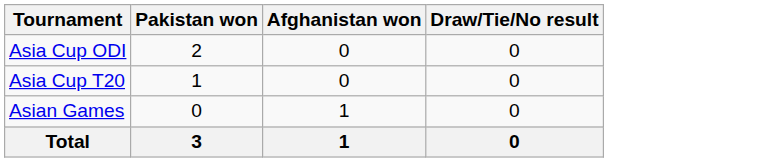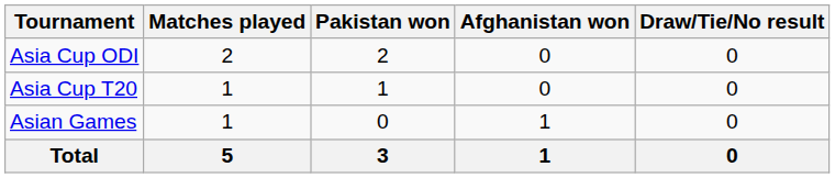 <table class="wikitable" style="text-align:center;">
 <tr>
 <th>Tournament</th>
+<th>Matches played</th>
 <th>Pakistan won</th>
 <th>Afghanistan won</th>
 <th>Draw/Tie/No result</th>
 </tr>
 <tr>
 <td style="text-align:left"><a href='#'>Asia Cup ODI</a></td>
 <td>2</td>
+<td>2</td>
 <td>0</td>
 <td>0</td>
 </tr>
 <tr>
 <td style="text-align:left"><a href='#'>Asia Cup T20</a></td>
 <td>1</td>
+<td>1</td>
 <td>0</td>
 <td>0</td>
 </tr>
 <tr>
 <td style="text-align:left"><a href='#'>Asian Games</a></td>
+<td>1</td>
 <td>0</td>
 <td>1</td>
 <td>0</td>
 </tr>
 <tr>
 <th>Total</th>
+<th>5</th>
 <th>3</th>
 <th>1</th>
 <th>0</th>
 </tr>
 </table>
